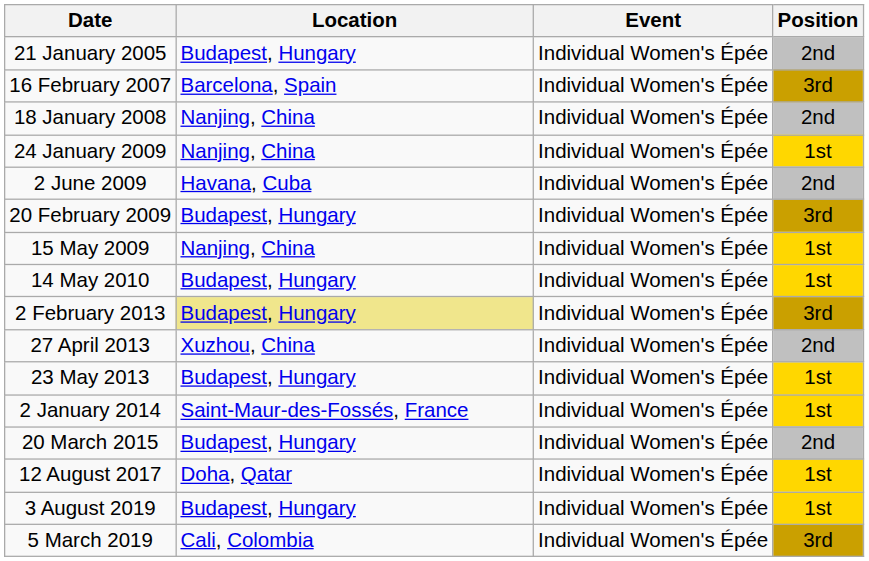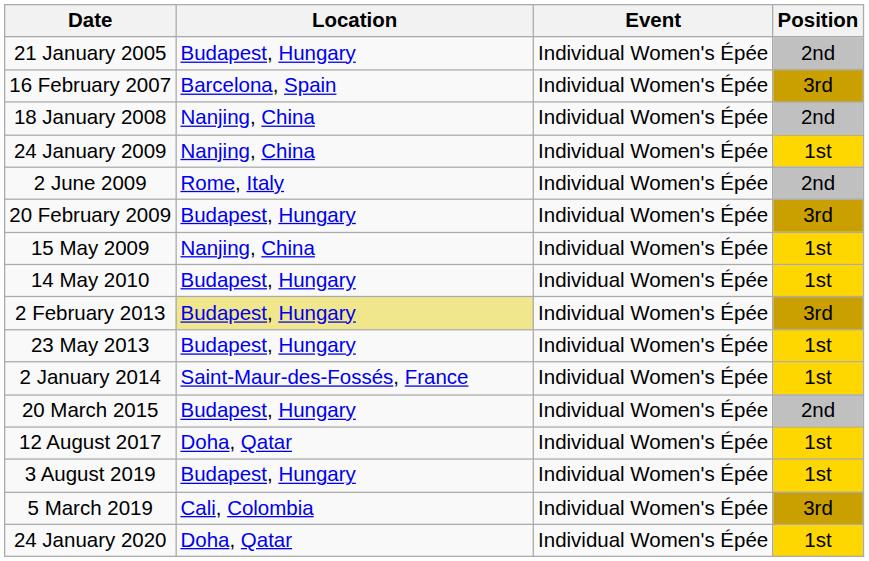 <table class="wikitable" style="text-align:center;">
 <tr>
 <th scope="col">Date</th>
 <th scope="col" style="width:17em">Location</th>
 <th scope="col">Event</th>
 <th scope="col">Position</th>
 </tr>
 <tr>
 <td scope="row">21 January 2005</td>
 <td style="text-align:left"> <a href='#'>Budapest</a>, <a href='#'>Hungary</a></td>
 <td>Individual Women's Épée</td>
 <td bgcolor="silver">2nd</td>
 </tr>
 <tr>
 <td scope="row">16 February 2007</td>
 <td style="text-align:left"> <a href='#'>Barcelona</a>, <a href='#'>Spain</a></td>
 <td>Individual Women's Épée</td>
 <td bgcolor="caramel">3rd</td>
 </tr>
 <tr>
 <td scope="row">18 January 2008</td>
 <td style="text-align:left"> <a href='#'>Nanjing</a>, <a href='#'>China</a></td>
 <td>Individual Women's Épée</td>
 <td bgcolor="silver">2nd</td>
 </tr>
 <tr>
 <td scope="row">24 January 2009</td>
 <td style="text-align:left"> <a href='#'>Nanjing</a>, <a href='#'>China</a></td>
 <td>Individual Women's Épée</td>
 <td bgcolor="gold">1st</td>
 </tr>
 <tr>
 <td scope="row">2 June 2009</td>
-<td style="text-align:left"> <a href='#'>Havana</a>, <a href='#'>Cuba</a></td>
+<td style="text-align:left"> <a href='#'>Rome</a>, <a href='#'>Italy</a></td>
 <td>Individual Women's Épée</td>
 <td bgcolor="silver">2nd</td>
 </tr>
 <tr>
 <td scope="row">20 February 2009</td>
 <td style="text-align:left"> <a href='#'>Budapest</a>, <a href='#'>Hungary</a></td>
 <td>Individual Women's Épée</td>
 <td bgcolor="caramel">3rd</td>
 </tr>
 <tr>
 <td scope="row">15 May 2009</td>
 <td style="text-align:left"> <a href='#'>Nanjing</a>, <a href='#'>China</a></td>
 <td>Individual Women's Épée</td>
 <td bgcolor="gold">1st</td>
 </tr>
 <tr>
 <td scope="row">14 May 2010</td>
 <td style="text-align:left"> <a href='#'>Budapest</a>, <a href='#'>Hungary</a></td>
 <td>Individual Women's Épée</td>
 <td bgcolor="gold">1st</td>
 </tr>
 <tr>
 <td scope="row">2 February 2013</td>
 <td style="background: khaki; text-align:left"> <a href='#'>Budapest</a>, <a href='#'>Hungary</a></td>
 <td>Individual Women's Épée</td>
 <td bgcolor="caramel">3rd</td>
-</tr>
-<tr>
-<td scope="row">27 April 2013</td>
-<td style="text-align:left"> <a href='#'>Xuzhou</a>, <a href='#'>China</a></td>
-<td>Individual Women's Épée</td>
-<td bgcolor="silver">2nd</td>
 </tr>
 <tr>
 <td scope="row">23 May 2013</td>
 <td style="text-align:left"> <a href='#'>Budapest</a>, <a href='#'>Hungary</a></td>
 <td>Individual Women's Épée</td>
 <td bgcolor="gold">1st</td>
 </tr>
 <tr>
 <td scope="row">2 January 2014</td>
 <td style="text-align:left"> <a href='#'>Saint-Maur-des-Fossés</a>, <a href='#'>France</a></td>
 <td>Individual Women's Épée</td>
 <td bgcolor="gold">1st</td>
 </tr>
 <tr>
 <td scope="row">20 March 2015</td>
 <td style="text-align:left"> <a href='#'>Budapest</a>, <a href='#'>Hungary</a></td>
 <td>Individual Women's Épée</td>
 <td bgcolor="silver">2nd</td>
 </tr>
 <tr>
 <td scope="row">12 August 2017</td>
 <td style="text-align:left"> <a href='#'>Doha</a>, <a href='#'>Qatar</a></td>
 <td>Individual Women's Épée</td>
 <td bgcolor="gold">1st</td>
 </tr>
 <tr>
 <td scope="row">3 August 2019</td>
 <td style="text-align:left"> <a href='#'>Budapest</a>, <a href='#'>Hungary</a></td>
 <td>Individual Women's Épée</td>
 <td bgcolor="gold">1st</td>
 </tr>
 <tr>
 <td scope="row">5 March 2019</td>
 <td style="text-align:left"> <a href='#'>Cali</a>, <a href='#'>Colombia</a></td>
 <td>Individual Women's Épée</td>
 <td bgcolor="caramel">3rd</td>
 </tr>
+<tr>
+<td scope="row">24 January 2020</td>
+<td style="text-align:left"> <a href='#'>Doha</a>, <a href='#'>Qatar</a></td>
+<td>Individual Women's Épée</td>
+<td bgcolor="gold">1st</td>
+</tr>
 </table>
